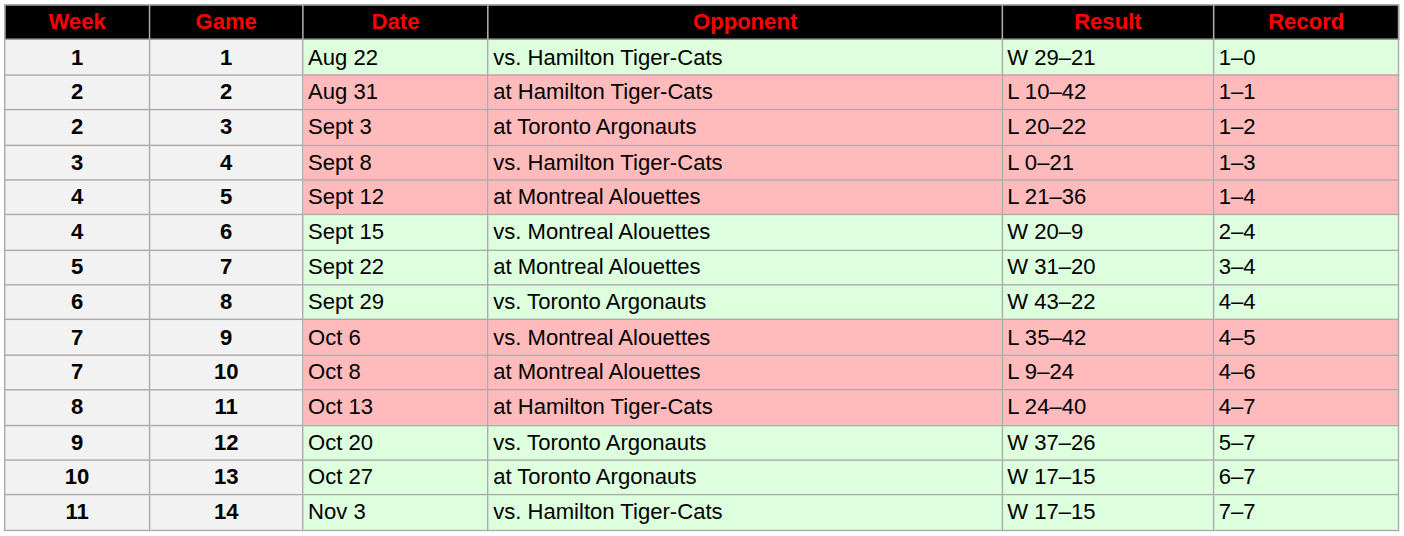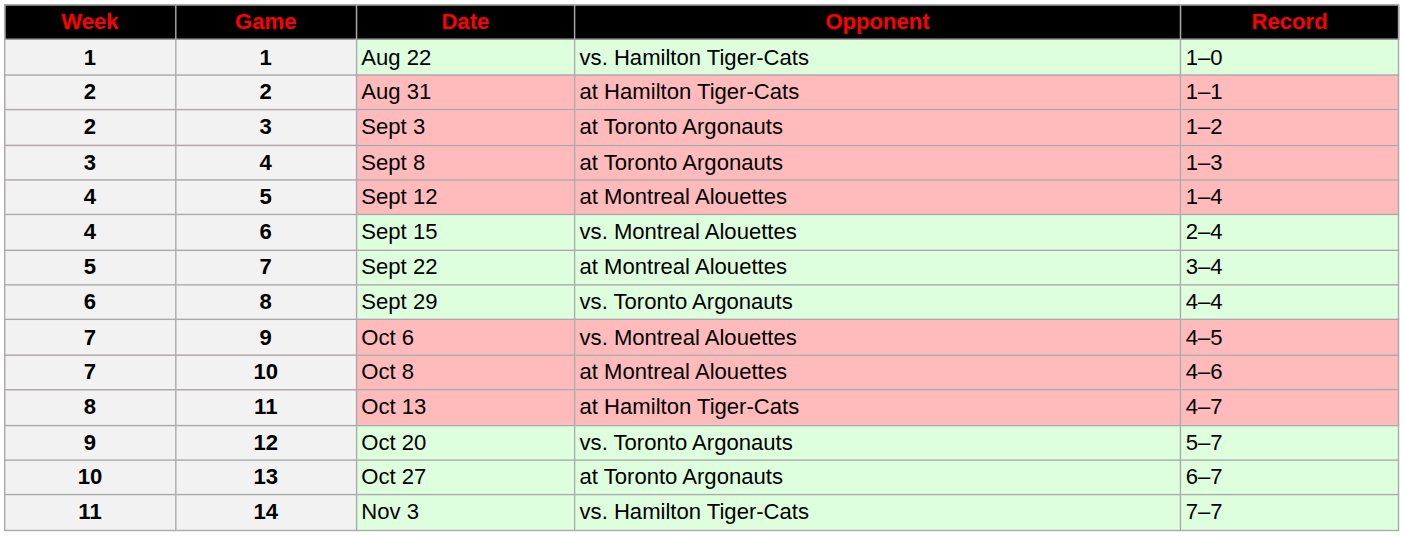 <table class="wikitable" width="80%">
 <tr align="center"  style="background:black;color:red;">
 <td><strong>Week</strong></td>
 <td><strong>Game</strong></td>
 <td><strong>Date</strong></td>
 <td><strong>Opponent</strong></td>
-<td><strong>Result</strong></td>
 <td><strong>Record</strong></td>
 </tr>
 <tr style="background:#ddffdd">
 <th>1</th>
 <th>1</th>
 <td>Aug 22</td>
 <td>vs. Hamilton Tiger-Cats</td>
-<td>W 29–21</td>
 <td>1–0</td>
 </tr>
 <tr style="background:#ffbbbb">
 <th>2</th>
 <th>2</th>
 <td>Aug 31</td>
 <td>at Hamilton Tiger-Cats</td>
-<td>L 10–42</td>
 <td>1–1</td>
 </tr>
 <tr style="background:#ffbbbb">
 <th>2</th>
 <th>3</th>
 <td>Sept 3</td>
 <td>at Toronto Argonauts</td>
-<td>L 20–22</td>
 <td>1–2</td>
 </tr>
 <tr style="background:#ffbbbb">
 <th>3</th>
 <th>4</th>
 <td>Sept 8</td>
-<td>vs. Hamilton Tiger-Cats</td>
-<td>L 0–21</td>
+<td>at Toronto Argonauts</td>
 <td>1–3</td>
 </tr>
 <tr style="background:#ffbbbb">
 <th>4</th>
 <th>5</th>
 <td>Sept 12</td>
 <td>at Montreal Alouettes</td>
-<td>L 21–36</td>
 <td>1–4</td>
 </tr>
 <tr style="background:#ddffdd">
 <th>4</th>
 <th>6</th>
 <td>Sept 15</td>
 <td>vs. Montreal Alouettes</td>
-<td>W 20–9</td>
 <td>2–4</td>
 </tr>
 <tr style="background:#ddffdd">
 <th>5</th>
 <th>7</th>
 <td>Sept 22</td>
 <td>at Montreal Alouettes</td>
-<td>W 31–20</td>
 <td>3–4</td>
 </tr>
 <tr style="background:#ddffdd">
 <th>6</th>
 <th>8</th>
 <td>Sept 29</td>
 <td>vs. Toronto Argonauts</td>
-<td>W 43–22</td>
 <td>4–4</td>
 </tr>
 <tr style="background:#ffbbbb">
 <th>7</th>
 <th>9</th>
 <td>Oct 6</td>
 <td>vs. Montreal Alouettes</td>
-<td>L 35–42</td>
 <td>4–5</td>
 </tr>
 <tr style="background:#ffbbbb">
 <th>7</th>
 <th>10</th>
 <td>Oct 8</td>
 <td>at Montreal Alouettes</td>
-<td>L 9–24</td>
 <td>4–6</td>
 </tr>
 <tr style="background:#ffbbbb">
 <th>8</th>
 <th>11</th>
 <td>Oct 13</td>
 <td>at Hamilton Tiger-Cats</td>
-<td>L 24–40</td>
 <td>4–7</td>
 </tr>
 <tr style="background:#ddffdd">
 <th>9</th>
 <th>12</th>
 <td>Oct 20</td>
 <td>vs. Toronto Argonauts</td>
-<td>W 37–26</td>
 <td>5–7</td>
 </tr>
 <tr style="background:#ddffdd">
 <th>10</th>
 <th>13</th>
 <td>Oct 27</td>
 <td>at Toronto Argonauts</td>
-<td>W 17–15</td>
 <td>6–7</td>
 </tr>
 <tr style="background:#ddffdd">
 <th>11</th>
 <th>14</th>
 <td>Nov 3</td>
 <td>vs. Hamilton Tiger-Cats</td>
-<td>W 17–15</td>
 <td>7–7</td>
 </tr>
 </table>
